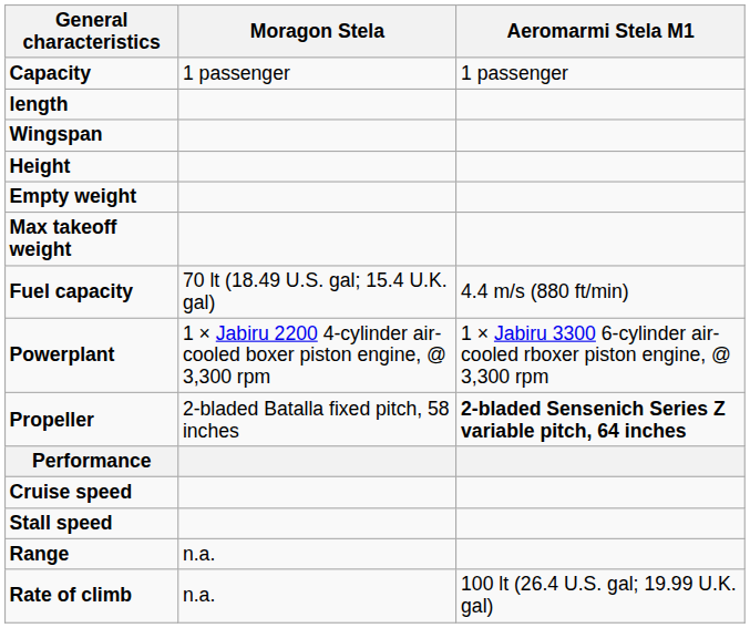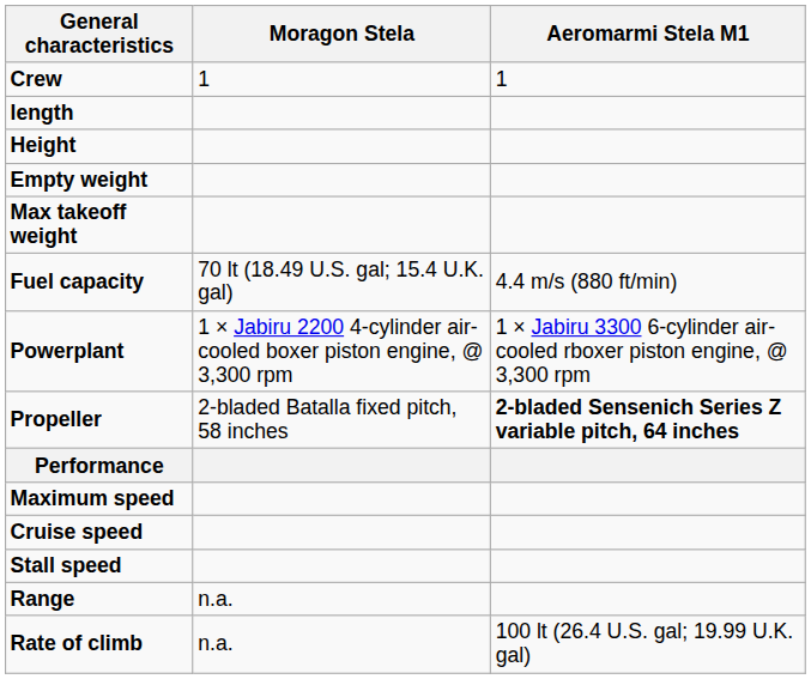 <table class="wikitable">
 <tr>
 <th>General characteristics</th>
 <th>Moragon Stela</th>
 <th>Aeromarmi Stela M1</th>
 </tr>
 <tr>
-<td><strong>Capacity</strong></td>
-<td>1 passenger</td>
-<td>1 passenger</td>
+<td><strong>Crew</strong></td>
+<td>1</td>
+<td>1</td>
 </tr>
 <tr>
 <td><strong>length</strong></td>
-<td></td>
-<td></td>
-</tr>
-<tr>
-<td><strong>Wingspan</strong></td>
 <td></td>
 <td></td>
 </tr>
 <tr>
 <td><strong>Height</strong></td>
 <td></td>
 <td></td>
 </tr>
 <tr>
 <td><strong>Empty weight</strong></td>
 <td></td>
 <td></td>
 </tr>
 <tr>
 <td><strong>Max takeoff weight</strong></td>
 <td></td>
 <td></td>
 </tr>
 <tr>
 <td><strong>Fuel capacity</strong></td>
 <td>70 lt (18.49 U.S. gal; 15.4 U.K. gal)</td>
 <td>4.4 m/s (880 ft/min)</td>
 </tr>
 <tr>
 <td><strong>Powerplant</strong></td>
 <td>1 × <a href='#'>Jabiru 2200</a>  4-cylinder air-cooled boxer piston engine,  @ 3,300 rpm</td>
 <td>1 × <a href='#'>Jabiru 3300</a>  6-cylinder air-cooled rboxer piston engine,  @ 3,300 rpm</td>
 </tr>
 <tr>
 <td><strong>Propeller</strong></td>
 <td>2-bladed Batalla fixed pitch, 58 inches</td>
 <td><strong>2-bladed Sensenich Series Z variable pitch, 64 inches</strong></td>
 </tr>
 <tr>
 <th>Performance</th>
 <th></th>
 <th></th>
 </tr>
 <tr>
+<td><strong>Maximum speed</strong></td>
+<td></td>
+<td></td>
+</tr>
+<tr>
 <td><strong>Cruise speed</strong></td>
 <td></td>
 <td></td>
 </tr>
 <tr>
 <td><strong>Stall speed</strong></td>
 <td></td>
 <td></td>
 </tr>
 <tr>
 <td><strong>Range</strong></td>
 <td>n.a.</td>
 <td></td>
 </tr>
 <tr>
 <td><strong>Rate of climb</strong></td>
 <td>n.a.</td>
 <td>100 lt (26.4 U.S. gal; 19.99 U.K. gal)</td>
 </tr>
 </table>
